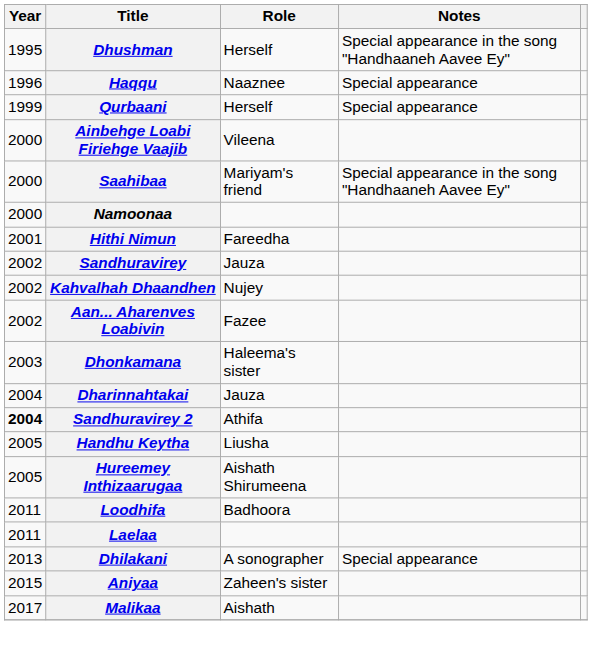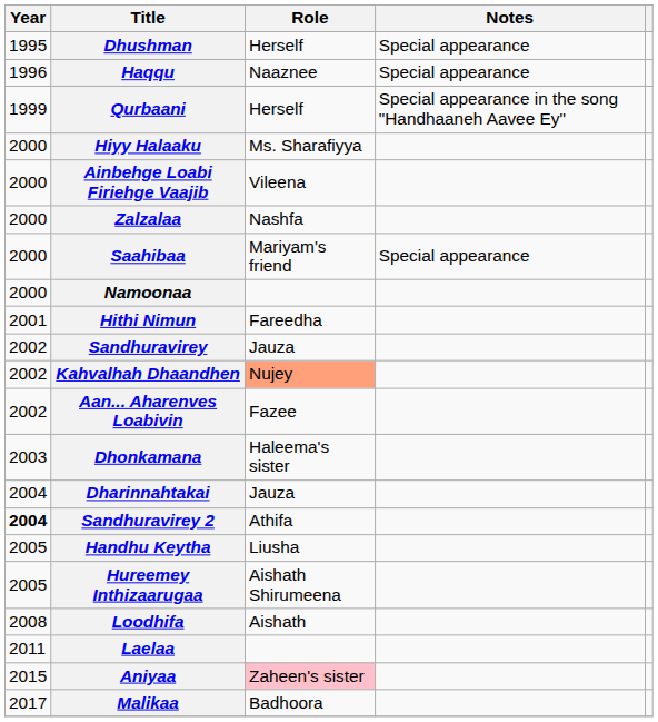 <table class="wikitable sortable plainrowheaders">
 <tr style="background:#ccc; text-align:center;">
 <th scope="col">Year</th>
 <th scope="col">Title</th>
 <th scope="col">Role</th>
 <th scope="col">Notes</th>
 <th scope="col" class="unsortable"></th>
 </tr>
 <tr>
 <td>1995</td>
 <th scope="row"><em><a href='#'>Dhushman</a></em></th>
 <td>Herself</td>
-<td>Special appearance in the song "Handhaaneh Aavee Ey"</td>
+<td>Special appearance</td>
 <td></td>
 </tr>
 <tr>
 <td>1996</td>
 <th scope="row"><em><a href='#'>Haqqu</a></em></th>
 <td>Naaznee</td>
 <td>Special appearance</td>
 <td style="text-align: center;"></td>
 </tr>
 <tr>
 <td>1999</td>
 <th scope="row"><em><a href='#'>Qurbaani</a></em></th>
 <td>Herself</td>
-<td>Special appearance</td>
+<td>Special appearance in the song "Handhaaneh Aavee Ey"</td>
+<td style="text-align: center;"></td>
+</tr>
+<tr>
+<td>2000</td>
+<th scope="row"><em><a href='#'>Hiyy Halaaku</a></em></th>
+<td>Ms. Sharafiyya</td>
+<td></td>
 <td style="text-align: center;"></td>
 </tr>
 <tr>
 <td>2000</td>
 <th scope="row"><em><a href='#'>Ainbehge Loabi Firiehge Vaajib</a></em></th>
 <td>Vileena</td>
 <td></td>
 <td style="text-align: center;"></td>
 </tr>
 <tr>
 <td>2000</td>
+<th scope="row"><em><a href='#'>Zalzalaa</a></em></th>
+<td>Nashfa</td>
+<td></td>
+<td style="text-align: center;"></td>
+</tr>
+<tr>
+<td>2000</td>
 <th scope="row"><em><a href='#'>Saahibaa</a></em></th>
 <td>Mariyam's friend</td>
-<td>Special appearance in the song "Handhaaneh Aavee Ey"</td>
+<td>Special appearance</td>
 <td style="text-align: center;"></td>
 </tr>
 <tr>
 <td>2000</td>
 <th scope="row"><em>Namoonaa</em></th>
 <td></td>
 <td></td>
 <td></td>
 </tr>
 <tr>
 <td>2001</td>
 <th scope="row"><em><a href='#'>Hithi Nimun</a></em></th>
 <td>Fareedha</td>
 <td></td>
 <td style="text-align: center;"></td>
 </tr>
 <tr>
 <td>2002</td>
 <th scope="row"><em><a href='#'>Sandhuravirey</a></em></th>
 <td>Jauza</td>
 <td></td>
 <td style="text-align: center;"></td>
 </tr>
 <tr>
 <td>2002</td>
 <th scope="row"><em><a href='#'>Kahvalhah Dhaandhen</a></em></th>
-<td>Nujey</td>
+<td style="background: lightsalmon;">Nujey</td>
 <td></td>
 <td style="text-align: center;"></td>
 </tr>
 <tr>
 <td>2002</td>
 <th scope="row"><em><a href='#'>Aan... Aharenves Loabivin</a></em></th>
 <td>Fazee</td>
 <td></td>
 <td style="text-align: center;"></td>
 </tr>
 <tr>
 <td>2003</td>
 <th scope="row"><em><a href='#'>Dhonkamana</a></em></th>
 <td>Haleema's sister</td>
 <td></td>
 <td style="text-align: center;"></td>
 </tr>
 <tr>
 <td>2004</td>
 <th scope="row"><em><a href='#'>Dharinnahtakai</a></em></th>
 <td>Jauza</td>
 <td></td>
 <td style="text-align: center;"></td>
 </tr>
 <tr>
 <td><strong>2004</strong></td>
 <th scope="row"><em><a href='#'>Sandhuravirey 2</a></em></th>
 <td>Athifa</td>
 <td></td>
 <td style="text-align: center;"></td>
 </tr>
 <tr>
 <td>2005</td>
 <th scope="row"><em><a href='#'>Handhu Keytha</a></em></th>
 <td>Liusha</td>
 <td></td>
 <td style="text-align: center;"></td>
 </tr>
 <tr>
 <td>2005</td>
 <th scope="row"><em><a href='#'>Hureemey Inthizaarugaa</a></em></th>
 <td>Aishath Shirumeena</td>
 <td></td>
 <td style="text-align: center;"></td>
 </tr>
 <tr>
-<td>2011</td>
+<td>2008</td>
 <th scope="row"><em><a href='#'>Loodhifa</a></em></th>
-<td>Badhoora</td>
+<td>Aishath</td>
 <td></td>
 <td style="text-align: center;"></td>
 </tr>
 <tr>
 <td>2011</td>
 <th scope="row"><em><a href='#'>Laelaa</a></em></th>
 <td></td>
 <td></td>
 <td style="text-align: center;"></td>
 </tr>
 <tr>
-<td>2013</td>
-<th scope="row"><em><a href='#'>Dhilakani</a></em></th>
-<td>A sonographer</td>
-<td>Special appearance</td>
-<td style="text-align: center;"></td>
-</tr>
-<tr>
 <td>2015</td>
 <th scope="row"><em><a href='#'>Aniyaa</a></em></th>
-<td>Zaheen's sister</td>
+<td style="background: pink;">Zaheen's sister</td>
 <td></td>
 <td></td>
 </tr>
 <tr>
 <td>2017</td>
 <th scope="row"><em><a href='#'>Malikaa</a></em></th>
-<td>Aishath</td>
+<td>Badhoora</td>
 <td></td>
 <td style="text-align: center;"></td>
 </tr>
 <tr>
 </tr>
 </table>
